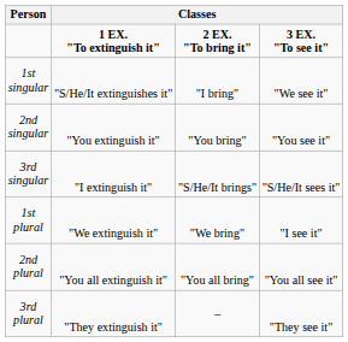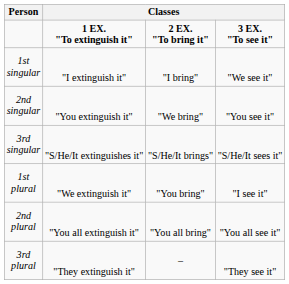 <table class="wikitable">
 <tr>
 <th>Person</th>
 <th colspan=3>Classes</th>
 </tr>
 <tr style="text-align:center;">
 <td></td>
 <td><strong>1 EX. <br>"To extinguish it" </strong></td>
 <td><strong>2 EX. <br>"To bring it" </strong></td>
 <td><strong>3 EX. <br>"To see it" </strong></td>
 </tr>
 <tr style="text-align:center;">
 <td><em>1st<br>singular</em></td>
-<td><strong></strong><br><br>"S/He/It extinguishes it"</td>
+<td><strong></strong><br><br>"I extinguish it"</td>
 <td><strong></strong><br><br>"I bring"</td>
 <td><strong></strong><br><br>"We see it"</td>
 </tr>
 <tr style="text-align:center;">
 <td><em>2nd<br>singular</em></td>
 <td><strong></strong><br><br>"You extinguish it"</td>
-<td><strong></strong><br><br>"You bring"</td>
+<td><strong></strong><br><br>"We bring"</td>
 <td><strong></strong><br><br>"You see it"</td>
 </tr>
 <tr style="text-align:center;">
 <td><em>3rd<br>singular</em></td>
-<td><strong></strong><br><br>"I extinguish it"</td>
+<td><strong></strong><br><br>"S/He/It extinguishes it"</td>
 <td><strong></strong><br><br>"S/He/It brings"</td>
 <td><strong></strong><br><br>"S/He/It sees it"</td>
 </tr>
 <tr style="text-align:center;">
 <td><em>1st<br>plural</em></td>
 <td><strong></strong><br><br>"We extinguish it"</td>
-<td><strong></strong><br><br>"We bring"</td>
+<td><strong></strong><br><br>"You bring"</td>
 <td><strong></strong><br><br>"I see it"</td>
 </tr>
 <tr style="text-align:center;">
 <td><em>2nd<br>plural</em></td>
 <td><strong></strong><br><br>"You all extinguish it"</td>
 <td><strong></strong><br><br>"You all bring"</td>
 <td><strong></strong><br><br>"You all see it"</td>
 </tr>
 <tr style="text-align:center;">
 <td><em>3rd<br>plural</em></td>
 <td><strong></strong><br><br>"They extinguish it"</td>
 <td>–</td>
 <td><strong></strong><br><br>"They see it"</td>
 </tr>
 </table>
